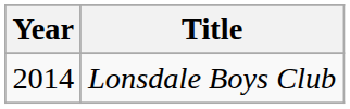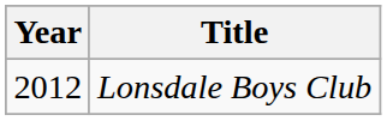 <table class="wikitable">
 <tr>
 <th>Year</th>
 <th>Title</th>
 </tr>
 <tr>
-<td>2014</td>
+<td>2012</td>
 <td><em>Lonsdale Boys Club</em></td>
 </tr>
 </table>
